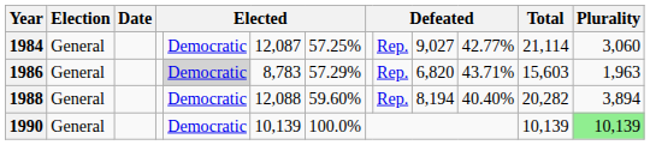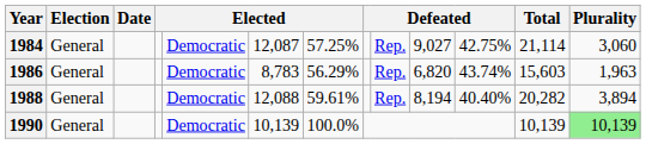 <table class=wikitable>
 <tr>
 <th>Year</th>
 <th>Election</th>
 <th>Date</th>
 <th ! colspan="4">Elected</th>
 <th ! colspan="4">Defeated</th>
 <th>Total</th>
 <th>Plurality</th>
 </tr>
 <tr>
 <th valign="top">1984</th>
 <td valign="top">General</td>
 <td valign="top"></td>
 <td valign="top"></td>
 <td valign="top" ><a href='#'>Democratic</a></td>
 <td valign="top" align="right">12,087</td>
 <td valign="top" align="right">57.25%</td>
 <td valign="top"></td>
 <td valign="top" ><a href='#'>Rep.</a></td>
 <td valign="top" align="right">9,027</td>
-<td valign="top" align="right">42.77%</td>
+<td valign="top" align="right">42.75%</td>
 <td valign="top" align="right">21,114</td>
 <td valign="top" align="right">3,060</td>
 </tr>
 <tr>
 <th valign="top">1986</th>
 <td valign="top">General</td>
 <td valign="top"></td>
 <td valign="top"></td>
-<td valign="top"  style="background: lightgrey;"><a href='#'>Democratic</a></td>
+<td valign="top" ><a href='#'>Democratic</a></td>
 <td valign="top" align="right">8,783</td>
-<td valign="top" align="right">57.29%</td>
+<td valign="top" align="right">56.29%</td>
 <td valign="top"></td>
 <td valign="top" ><a href='#'>Rep.</a></td>
 <td valign="top" align="right">6,820</td>
-<td valign="top" align="right">43.71%</td>
+<td valign="top" align="right">43.74%</td>
 <td valign="top" align="right">15,603</td>
 <td valign="top" align="right">1,963</td>
 </tr>
 <tr>
 <th valign="top">1988</th>
 <td valign="top">General</td>
 <td valign="top"></td>
 <td valign="top"></td>
 <td valign="top" ><a href='#'>Democratic</a></td>
 <td valign="top" align="right">12,088</td>
-<td valign="top" align="right">59.60%</td>
+<td valign="top" align="right">59.61%</td>
 <td valign="top"></td>
 <td valign="top" ><a href='#'>Rep.</a></td>
 <td valign="top" align="right">8,194</td>
 <td valign="top" align="right">40.40%</td>
 <td valign="top" align="right">20,282</td>
 <td valign="top" align="right">3,894</td>
 </tr>
 <tr>
 <th valign="top">1990</th>
 <td valign="top">General</td>
 <td valign="top"></td>
 <td valign="top"></td>
 <td valign="top" ><a href='#'>Democratic</a></td>
 <td valign="top" align="right">10,139</td>
 <td valign="top" align="right">100.0%</td>
 <td valign="top" colspan="4"></td>
 <td valign="top" align="right">10,139</td>
 <td valign="top" align="right" style="background: lightgreen;">10,139</td>
 </tr>
 </table>
